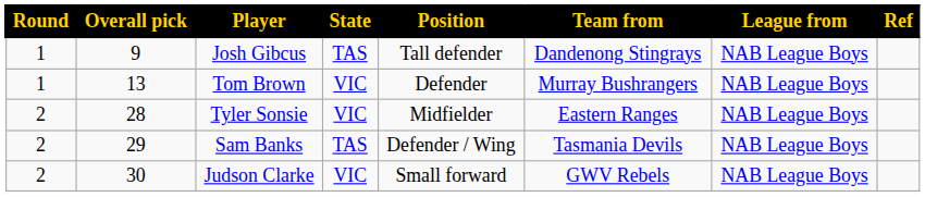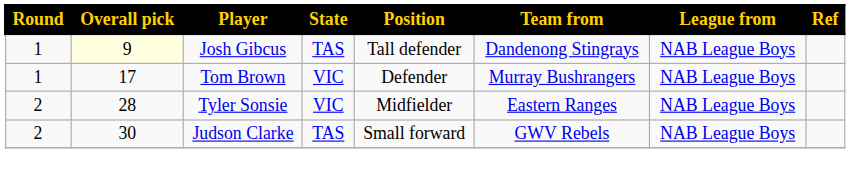 <table class="wikitable" style="text-align:center; font-size:100%; width:60%">
 <tr>
 <th style="background:black; color:#FED102; border: solid black 2px;">Round</th>
 <th style="background:black; color:#FED102; border: solid black 2px;">Overall pick</th>
 <th style="background:black; color:#FED102; border: solid black 2px;">Player</th>
 <th style="background:black; color:#FED102; border: solid black 2px;">State</th>
 <th style="background:black; color:#FED102; border: solid black 2px;">Position</th>
 <th style="background:black; color:#FED102; border: solid black 2px;">Team from</th>
 <th style="background:black; color:#FED102; border: solid black 2px;">League from</th>
 <th style="background:black; color:#FED102; border: solid black 2px;">Ref</th>
 </tr>
 <tr>
 <td>1</td>
-<td>9</td>
+<td style="background: lightyellow;">9</td>
 <td><a href='#'>Josh Gibcus</a></td>
 <td><a href='#'>TAS</a></td>
 <td>Tall defender</td>
 <td><a href='#'>Dandenong Stingrays</a></td>
 <td><a href='#'>NAB League Boys</a></td>
 <td></td>
 </tr>
 <tr>
 <td>1</td>
-<td>13</td>
+<td>17</td>
 <td><a href='#'>Tom Brown</a></td>
 <td><a href='#'>VIC</a></td>
 <td>Defender</td>
 <td><a href='#'>Murray Bushrangers</a></td>
 <td><a href='#'>NAB League Boys</a></td>
 <td></td>
 </tr>
 <tr>
 <td>2</td>
 <td>28</td>
 <td><a href='#'>Tyler Sonsie</a></td>
 <td><a href='#'>VIC</a></td>
 <td>Midfielder</td>
 <td><a href='#'>Eastern Ranges</a></td>
 <td><a href='#'>NAB League Boys</a></td>
 <td></td>
 </tr>
 <tr>
 <td>2</td>
-<td>29</td>
-<td><a href='#'>Sam Banks</a></td>
-<td><a href='#'>TAS</a></td>
-<td>Defender / Wing</td>
-<td><a href='#'>Tasmania Devils</a></td>
-<td><a href='#'>NAB League Boys</a></td>
-<td></td>
-</tr>
-<tr>
-<td>2</td>
 <td>30</td>
 <td><a href='#'>Judson Clarke</a></td>
-<td><a href='#'>VIC</a></td>
+<td><a href='#'>TAS</a></td>
 <td>Small forward</td>
 <td><a href='#'>GWV Rebels</a></td>
 <td><a href='#'>NAB League Boys</a></td>
 <td></td>
 </tr>
 <tr>
 </tr>
 </table>
